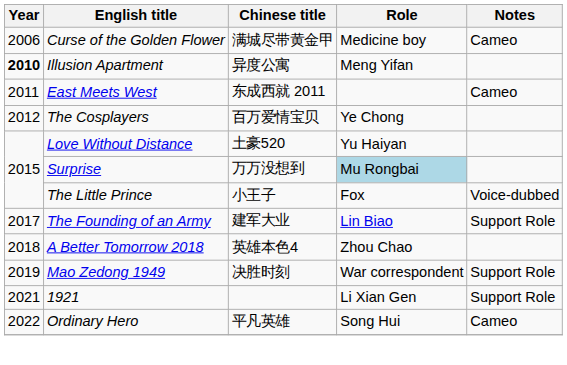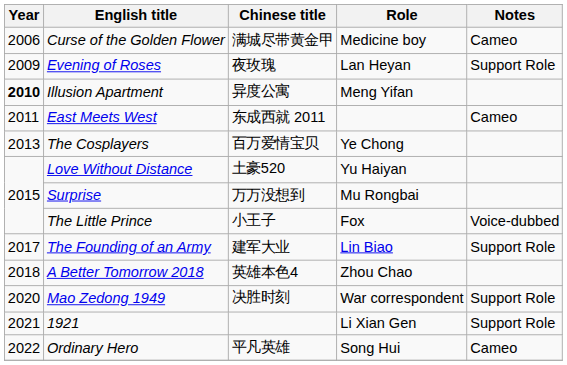 <table class="wikitable sortable">
 <tr>
 <th>Year</th>
 <th>English title</th>
 <th>Chinese title</th>
 <th>Role</th>
 <th>Notes</th>
 </tr>
 <tr>
 <td>2006</td>
 <td><em>Curse of the Golden Flower</em></td>
 <td>满城尽带黄金甲</td>
 <td>Medicine boy</td>
 <td>Cameo</td>
 </tr>
 <tr>
+<td>2009</td>
+<td><em><a href='#'>Evening of Roses</a></em></td>
+<td>夜玫瑰</td>
+<td>Lan Heyan</td>
+<td>Support Role</td>
+</tr>
+<tr>
 <td><strong>2010</strong></td>
 <td><em>Illusion Apartment</em></td>
 <td>异度公寓</td>
 <td>Meng Yifan</td>
 <td></td>
 </tr>
 <tr>
 <td>2011</td>
 <td><em><a href='#'>East Meets West</a></em></td>
 <td>东成西就 2011</td>
 <td></td>
 <td>Cameo</td>
 </tr>
 <tr>
-<td>2012</td>
+<td>2013</td>
 <td><em>The Cosplayers </em></td>
 <td>百万爱情宝贝</td>
 <td>Ye Chong</td>
 <td></td>
 </tr>
 <tr>
 <td rowspan=3>2015</td>
 <td><em><a href='#'>Love Without Distance</a></em></td>
 <td>土豪520</td>
 <td>Yu Haiyan</td>
 <td></td>
 </tr>
 <tr>
 <td><em><a href='#'>Surprise</a></em></td>
 <td>万万没想到</td>
-<td style="background: lightblue;">Mu Rongbai</td>
+<td>Mu Rongbai</td>
 <td></td>
 </tr>
 <tr>
 <td><em>The Little Prince</em></td>
 <td>小王子</td>
 <td>Fox</td>
 <td>Voice-dubbed</td>
 </tr>
 <tr>
 <td>2017</td>
 <td><em><a href='#'>The Founding of an Army</a></em></td>
 <td>建军大业</td>
 <td><a href='#'>Lin Biao</a></td>
 <td>Support Role</td>
 </tr>
 <tr>
 <td>2018</td>
 <td><em><a href='#'>A Better Tomorrow 2018</a></em></td>
 <td>英雄本色4</td>
 <td>Zhou Chao</td>
 <td></td>
 </tr>
 <tr>
-<td>2019</td>
+<td>2020</td>
 <td><em><a href='#'>Mao Zedong 1949</a></em></td>
 <td>决胜时刻</td>
 <td>War correspondent</td>
 <td>Support Role</td>
 </tr>
 <tr>
 <td>2021</td>
 <td><em>1921</em></td>
 <td></td>
 <td>Li Xian Gen</td>
 <td>Support Role</td>
 </tr>
 <tr>
 <td>2022</td>
 <td><em>Ordinary Hero</em></td>
 <td>平凡英雄</td>
 <td>Song Hui</td>
 <td>Cameo</td>
 </tr>
 <tr>
 </tr>
 </table>
